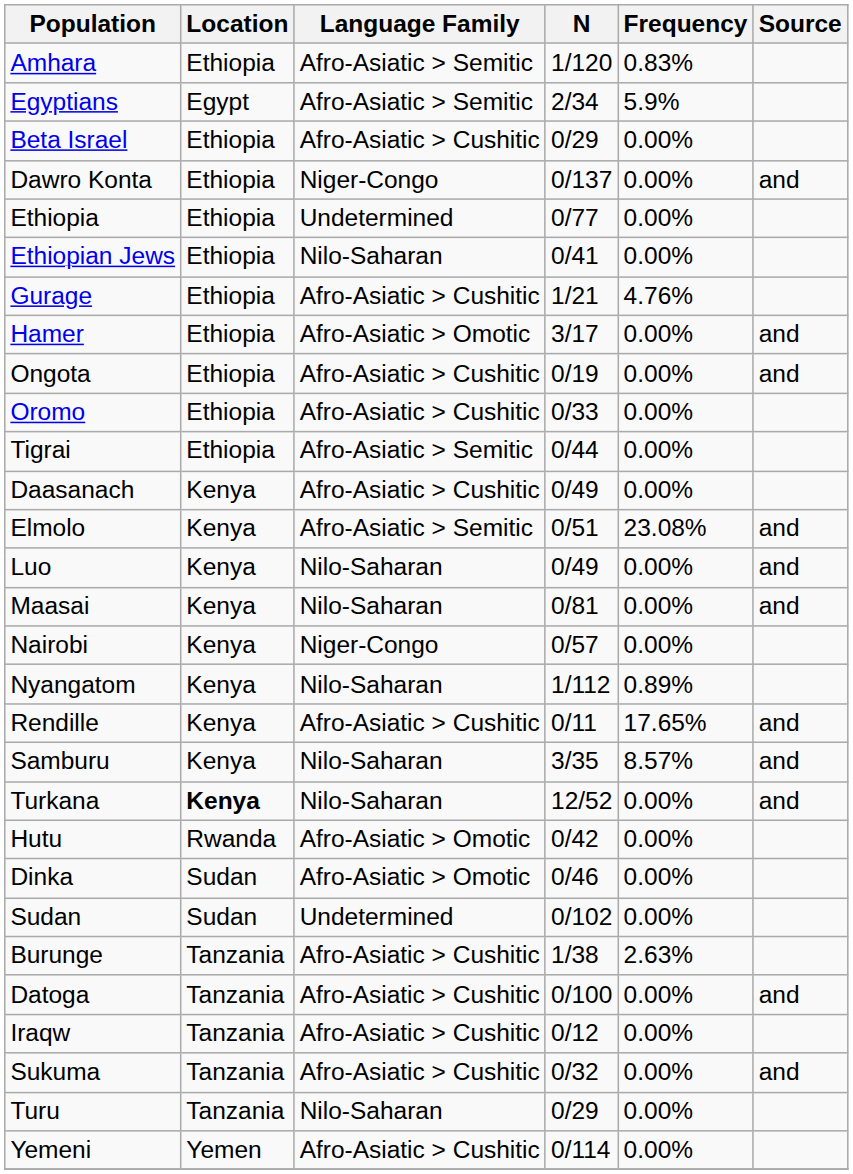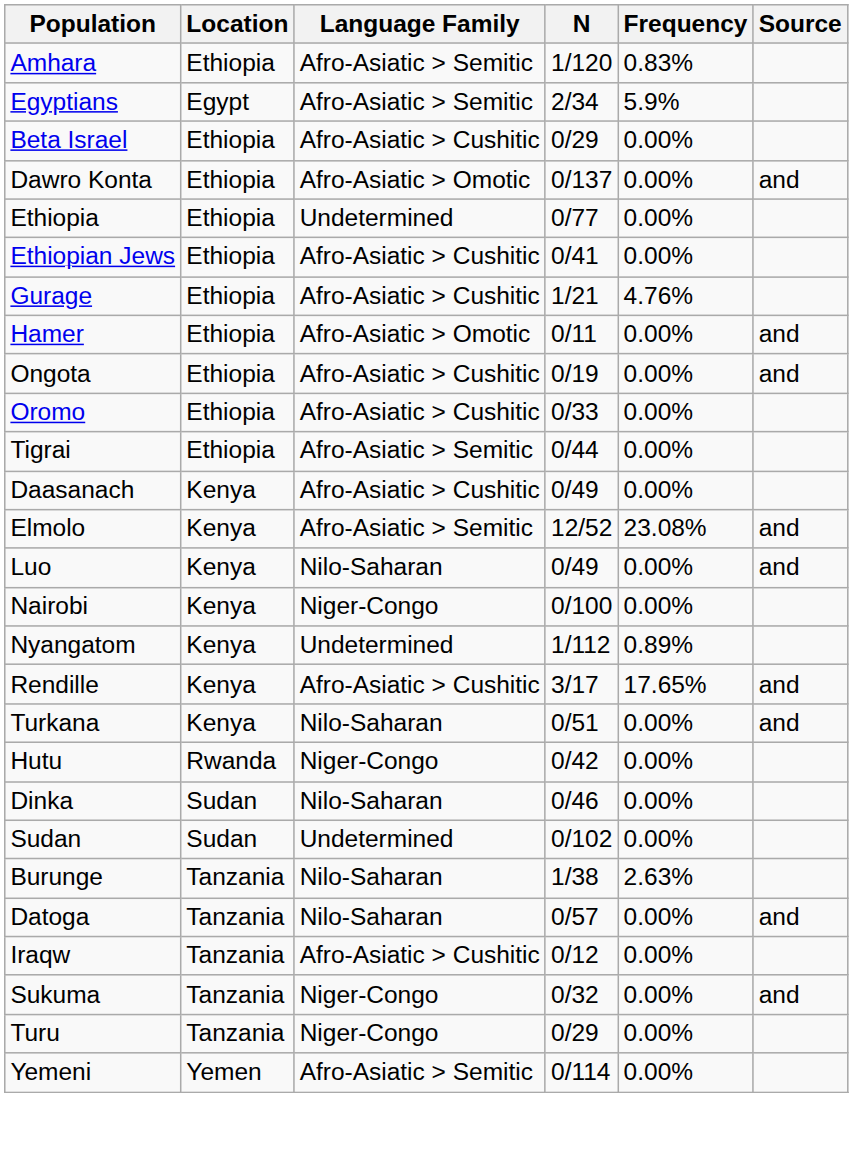 <table class="wikitable sortable">
 <tr>
 <th scope="col">Population</th>
 <th scope="col">Location</th>
 <th scope="col">Language Family</th>
 <th scope="col">N</th>
 <th scope="col">Frequency</th>
 <th scope="col">Source</th>
 </tr>
 <tr>
 <td><a href='#'>Amhara</a></td>
 <td>Ethiopia</td>
 <td>Afro-Asiatic > Semitic</td>
 <td>1/120</td>
 <td>0.83%</td>
 <td></td>
 </tr>
 <tr>
 <td><a href='#'>Egyptians</a></td>
 <td>Egypt</td>
 <td>Afro-Asiatic > Semitic</td>
 <td>2/34</td>
 <td>5.9%</td>
 <td></td>
 </tr>
 <tr>
 <td><a href='#'>Beta Israel</a></td>
 <td>Ethiopia</td>
 <td>Afro-Asiatic > Cushitic</td>
 <td>0/29</td>
 <td>0.00%</td>
 <td></td>
 </tr>
 <tr>
 <td>Dawro Konta</td>
 <td>Ethiopia</td>
-<td>Niger-Congo</td>
+<td>Afro-Asiatic > Omotic</td>
 <td>0/137</td>
 <td>0.00%</td>
 <td> and </td>
 </tr>
 <tr>
 <td>Ethiopia</td>
 <td>Ethiopia</td>
 <td>Undetermined</td>
 <td>0/77</td>
 <td>0.00%</td>
 <td></td>
 </tr>
 <tr>
 <td><a href='#'>Ethiopian Jews</a></td>
 <td>Ethiopia</td>
-<td>Nilo-Saharan</td>
+<td>Afro-Asiatic > Cushitic</td>
 <td>0/41</td>
 <td>0.00%</td>
 <td></td>
 </tr>
 <tr>
 <td><a href='#'>Gurage</a></td>
 <td>Ethiopia</td>
 <td>Afro-Asiatic > Cushitic</td>
 <td>1/21</td>
 <td>4.76%</td>
 <td></td>
 </tr>
 <tr>
 <td><a href='#'>Hamer</a></td>
 <td>Ethiopia</td>
 <td>Afro-Asiatic > Omotic</td>
-<td>3/17</td>
+<td>0/11</td>
 <td>0.00%</td>
 <td> and </td>
 </tr>
 <tr>
 <td>Ongota</td>
 <td>Ethiopia</td>
 <td>Afro-Asiatic > Cushitic</td>
 <td>0/19</td>
 <td>0.00%</td>
 <td> and </td>
 </tr>
 <tr>
 <td><a href='#'>Oromo</a></td>
 <td>Ethiopia</td>
 <td>Afro-Asiatic > Cushitic</td>
 <td>0/33</td>
 <td>0.00%</td>
 <td></td>
 </tr>
 <tr>
 <td>Tigrai</td>
 <td>Ethiopia</td>
 <td>Afro-Asiatic > Semitic</td>
 <td>0/44</td>
 <td>0.00%</td>
 <td></td>
 </tr>
 <tr>
 <td>Daasanach</td>
 <td>Kenya</td>
 <td>Afro-Asiatic > Cushitic</td>
 <td>0/49</td>
 <td>0.00%</td>
 <td></td>
 </tr>
 <tr>
 <td>Elmolo</td>
 <td>Kenya</td>
 <td>Afro-Asiatic > Semitic</td>
-<td>0/51</td>
+<td>12/52</td>
 <td>23.08%</td>
 <td> and </td>
 </tr>
 <tr>
 <td>Luo</td>
 <td>Kenya</td>
 <td>Nilo-Saharan</td>
 <td>0/49</td>
 <td>0.00%</td>
 <td> and </td>
 </tr>
 <tr>
-<td>Maasai</td>
-<td>Kenya</td>
-<td>Nilo-Saharan</td>
-<td>0/81</td>
-<td>0.00%</td>
-<td> and </td>
-</tr>
-<tr>
 <td>Nairobi</td>
 <td>Kenya</td>
 <td>Niger-Congo</td>
-<td>0/57</td>
+<td>0/100</td>
 <td>0.00%</td>
 <td></td>
 </tr>
 <tr>
 <td>Nyangatom</td>
 <td>Kenya</td>
-<td>Nilo-Saharan</td>
+<td>Undetermined</td>
 <td>1/112</td>
 <td>0.89%</td>
 <td></td>
 </tr>
 <tr>
 <td>Rendille</td>
 <td>Kenya</td>
 <td>Afro-Asiatic > Cushitic</td>
-<td>0/11</td>
+<td>3/17</td>
 <td>17.65%</td>
 <td> and </td>
 </tr>
 <tr>
-<td>Samburu</td>
+<td>Turkana</td>
 <td>Kenya</td>
 <td>Nilo-Saharan</td>
-<td>3/35</td>
-<td>8.57%</td>
-<td> and </td>
-</tr>
-<tr>
-<td>Turkana</td>
-<td><strong>Kenya</strong></td>
-<td>Nilo-Saharan</td>
-<td>12/52</td>
+<td>0/51</td>
 <td>0.00%</td>
 <td> and </td>
 </tr>
 <tr>
 <td>Hutu</td>
 <td>Rwanda</td>
-<td>Afro-Asiatic > Omotic</td>
+<td>Niger-Congo</td>
 <td>0/42</td>
 <td>0.00%</td>
 <td></td>
 </tr>
 <tr>
 <td>Dinka</td>
 <td>Sudan</td>
-<td>Afro-Asiatic > Omotic</td>
+<td>Nilo-Saharan</td>
 <td>0/46</td>
 <td>0.00%</td>
 <td></td>
 </tr>
 <tr>
 <td>Sudan</td>
 <td>Sudan</td>
 <td>Undetermined</td>
 <td>0/102</td>
 <td>0.00%</td>
 <td></td>
 </tr>
 <tr>
 <td>Burunge</td>
 <td>Tanzania</td>
-<td>Afro-Asiatic > Cushitic</td>
+<td>Nilo-Saharan</td>
 <td>1/38</td>
 <td>2.63%</td>
 <td></td>
 </tr>
 <tr>
 <td>Datoga</td>
 <td>Tanzania</td>
-<td>Afro-Asiatic > Cushitic</td>
-<td>0/100</td>
+<td>Nilo-Saharan</td>
+<td>0/57</td>
 <td>0.00%</td>
 <td> and </td>
 </tr>
 <tr>
 <td>Iraqw</td>
 <td>Tanzania</td>
 <td>Afro-Asiatic > Cushitic</td>
 <td>0/12</td>
 <td>0.00%</td>
 <td></td>
 </tr>
 <tr>
 <td>Sukuma</td>
 <td>Tanzania</td>
-<td>Afro-Asiatic > Cushitic</td>
+<td>Niger-Congo</td>
 <td>0/32</td>
 <td>0.00%</td>
 <td> and </td>
 </tr>
 <tr>
 <td>Turu</td>
 <td>Tanzania</td>
-<td>Nilo-Saharan</td>
+<td>Niger-Congo</td>
 <td>0/29</td>
 <td>0.00%</td>
 <td></td>
 </tr>
 <tr>
 <td>Yemeni</td>
 <td>Yemen</td>
-<td>Afro-Asiatic > Cushitic</td>
+<td>Afro-Asiatic > Semitic</td>
 <td>0/114</td>
 <td>0.00%</td>
 <td></td>
 </tr>
 <tr>
 </tr>
 </table>
